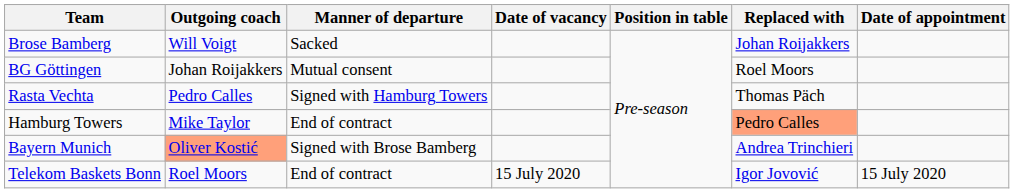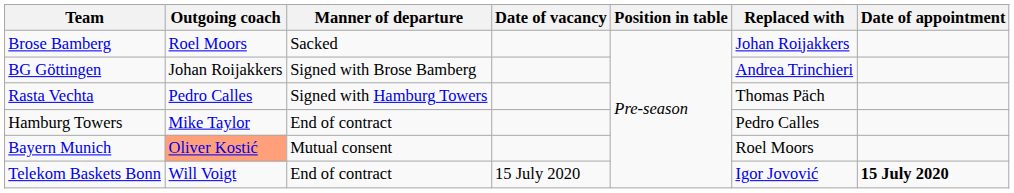 <table class="wikitable sortable">
 <tr>
 <th>Team</th>
 <th>Outgoing coach</th>
 <th>Manner of departure</th>
 <th>Date of vacancy</th>
 <th>Position in table</th>
 <th>Replaced with</th>
 <th>Date of appointment</th>
 </tr>
 <tr>
 <td><a href='#'>Brose Bamberg</a></td>
-<td> <a href='#'>Will Voigt</a></td>
+<td> <a href='#'>Roel Moors</a></td>
 <td>Sacked</td>
 <td></td>
 <td rowspan="6"><em>Pre-season</em></td>
 <td> <a href='#'>Johan Roijakkers</a></td>
 <td></td>
 </tr>
 <tr>
 <td><a href='#'>BG Göttingen</a></td>
 <td> Johan Roijakkers</td>
-<td>Mutual consent</td>
+<td>Signed with Brose Bamberg</td>
 <td></td>
-<td> Roel Moors</td>
+<td> <a href='#'>Andrea Trinchieri</a></td>
 <td></td>
 </tr>
 <tr>
 <td><a href='#'>Rasta Vechta</a></td>
 <td> <a href='#'>Pedro Calles</a></td>
 <td>Signed with <a href='#'>Hamburg Towers</a></td>
 <td></td>
 <td> Thomas Päch</td>
 <td></td>
 </tr>
 <tr>
 <td>Hamburg Towers</td>
 <td> <a href='#'>Mike Taylor</a></td>
 <td>End of contract</td>
 <td></td>
-<td style="background: lightsalmon;"> Pedro Calles</td>
+<td> Pedro Calles</td>
 <td></td>
 </tr>
 <tr>
 <td><a href='#'>Bayern Munich</a></td>
 <td style="background: lightsalmon;"> <a href='#'>Oliver Kostić</a></td>
-<td>Signed with Brose Bamberg</td>
+<td>Mutual consent</td>
 <td></td>
-<td> <a href='#'>Andrea Trinchieri</a></td>
+<td> Roel Moors</td>
 <td></td>
 </tr>
 <tr>
 <td><a href='#'>Telekom Baskets Bonn</a></td>
-<td> <a href='#'>Roel Moors</a></td>
+<td> <a href='#'>Will Voigt</a></td>
 <td>End of contract</td>
 <td>15 July 2020</td>
 <td> <a href='#'>Igor Jovović</a></td>
-<td>15 July 2020</td>
+<td><strong>15 July 2020</strong></td>
 </tr>
 </table>
